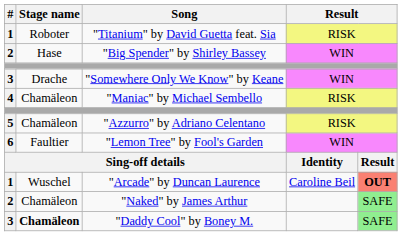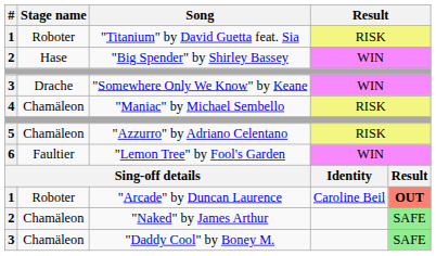 <table class="wikitable plainrowheaders" style="text-align: center;">
 <tr>
 <th>#</th>
 <th>Stage name</th>
 <th>Song</th>
 <th colspan=2>Result</th>
 </tr>
 <tr>
 <th>1</th>
 <td>Roboter</td>
 <td>"<a href='#'>Titanium</a>" by <a href='#'>David Guetta</a> feat. <a href='#'>Sia</a></td>
 <td colspan=2 bgcolor="#F3F781">RISK</td>
 </tr>
 <tr>
 <th>2</th>
 <td>Hase</td>
 <td>"<a href='#'>Big Spender</a>" by <a href='#'>Shirley Bassey</a></td>
 <td colspan=2 bgcolor="#F888FD">WIN</td>
 </tr>
 <tr>
 <td colspan="5" style="background:darkgray"></td>
 </tr>
 <tr>
 <th>3</th>
 <td>Drache</td>
 <td>"<a href='#'>Somewhere Only We Know</a>" by <a href='#'>Keane</a></td>
 <td colspan=2 bgcolor="#F888FD">WIN</td>
 </tr>
 <tr>
 <th>4</th>
 <td>Chamäleon</td>
 <td>"<a href='#'>Maniac</a>" by <a href='#'>Michael Sembello</a></td>
 <td colspan=2 bgcolor="#F3F781">RISK</td>
 </tr>
 <tr>
 <td colspan="5" style="background:darkgray"></td>
 </tr>
 <tr>
 <th>5</th>
 <td>Chamäleon</td>
 <td>"<a href='#'>Azzurro</a>" by <a href='#'>Adriano Celentano</a></td>
 <td colspan=2 bgcolor="#F3F781">RISK</td>
 </tr>
 <tr>
 <th>6</th>
 <td>Faultier</td>
 <td>"<a href='#'>Lemon Tree</a>" by <a href='#'>Fool's Garden</a></td>
 <td colspan=2 bgcolor="#F888FD">WIN</td>
 </tr>
 <tr>
 <th colspan="3">Sing-off details</th>
 <th>Identity</th>
 <th>Result</th>
 </tr>
 <tr>
 <th>1</th>
-<td>Wuschel</td>
+<td>Roboter</td>
 <td>"<a href='#'>Arcade</a>" by <a href='#'>Duncan Laurence</a></td>
 <td><a href='#'>Caroline Beil</a></td>
 <td bgcolor=salmon><strong>OUT</strong></td>
 </tr>
 <tr>
 <th>2</th>
 <td>Chamäleon</td>
 <td>"<a href='#'>Naked</a>" by <a href='#'>James Arthur</a></td>
 <td></td>
 <td bgcolor=lightgreen>SAFE</td>
 </tr>
 <tr>
 <th>3</th>
-<td><strong>Chamäleon</strong></td>
+<td>Chamäleon</td>
 <td>"<a href='#'>Daddy Cool</a>" by <a href='#'>Boney M.</a></td>
 <td></td>
 <td bgcolor=lightgreen>SAFE</td>
 </tr>
 </table>
